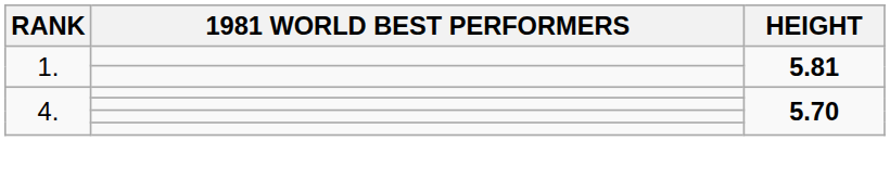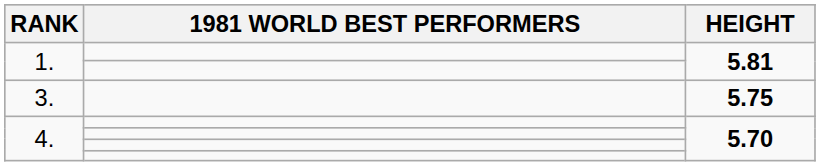 <table class="wikitable" style="border-collapse: collapse; font-size: 90%;">
 <tr>
 <th>RANK</th>
 <th align="center" style="width: 25em">1981 WORLD BEST PERFORMERS</th>
 <th align="center" style="width: 5em">HEIGHT</th>
 </tr>
 <tr>
 <td rowspan=2 align="center">1.</td>
 <td></td>
 <td rowspan=2 align="center"><strong>5.81</strong></td>
 </tr>
 <tr>
 <td></td>
+</tr>
+<tr>
+<td align="center">3.</td>
+<td></td>
+<td align="center"><strong>5.75</strong></td>
 </tr>
 <tr>
 <td rowspan=4 align="center">4.</td>
 <td></td>
 <td rowspan=4 align="center"><strong>5.70</strong></td>
 </tr>
 <tr>
 <td></td>
 </tr>
 <tr>
 <td></td>
 </tr>
 <tr>
 <td></td>
 </tr>
 </table>
